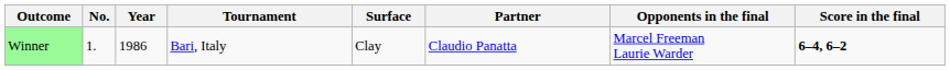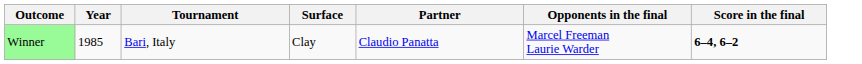 <table class="wikitable" style=font-size:97%>
 <tr>
 <th width=80>Outcome</th>
-<th width=30>No.</th>
 <th width=50>Year</th>
 <th width=200>Tournament</th>
 <th width=75>Surface</th>
 <th width=200>Partner</th>
 <th width=200>Opponents in the final</th>
 <th width=160>Score in the final</th>
 </tr>
 <tr>
 <td bgcolor=98FB98>Winner</td>
-<td>1.</td>
-<td>1986</td>
+<td>1985</td>
 <td><a href='#'>Bari</a>, Italy</td>
 <td>Clay</td>
 <td> <a href='#'>Claudio Panatta</a></td>
 <td> <a href='#'>Marcel Freeman</a><br> <a href='#'>Laurie Warder</a></td>
 <td><strong>6–4, 6–2</strong></td>
 </tr>
 </table>
